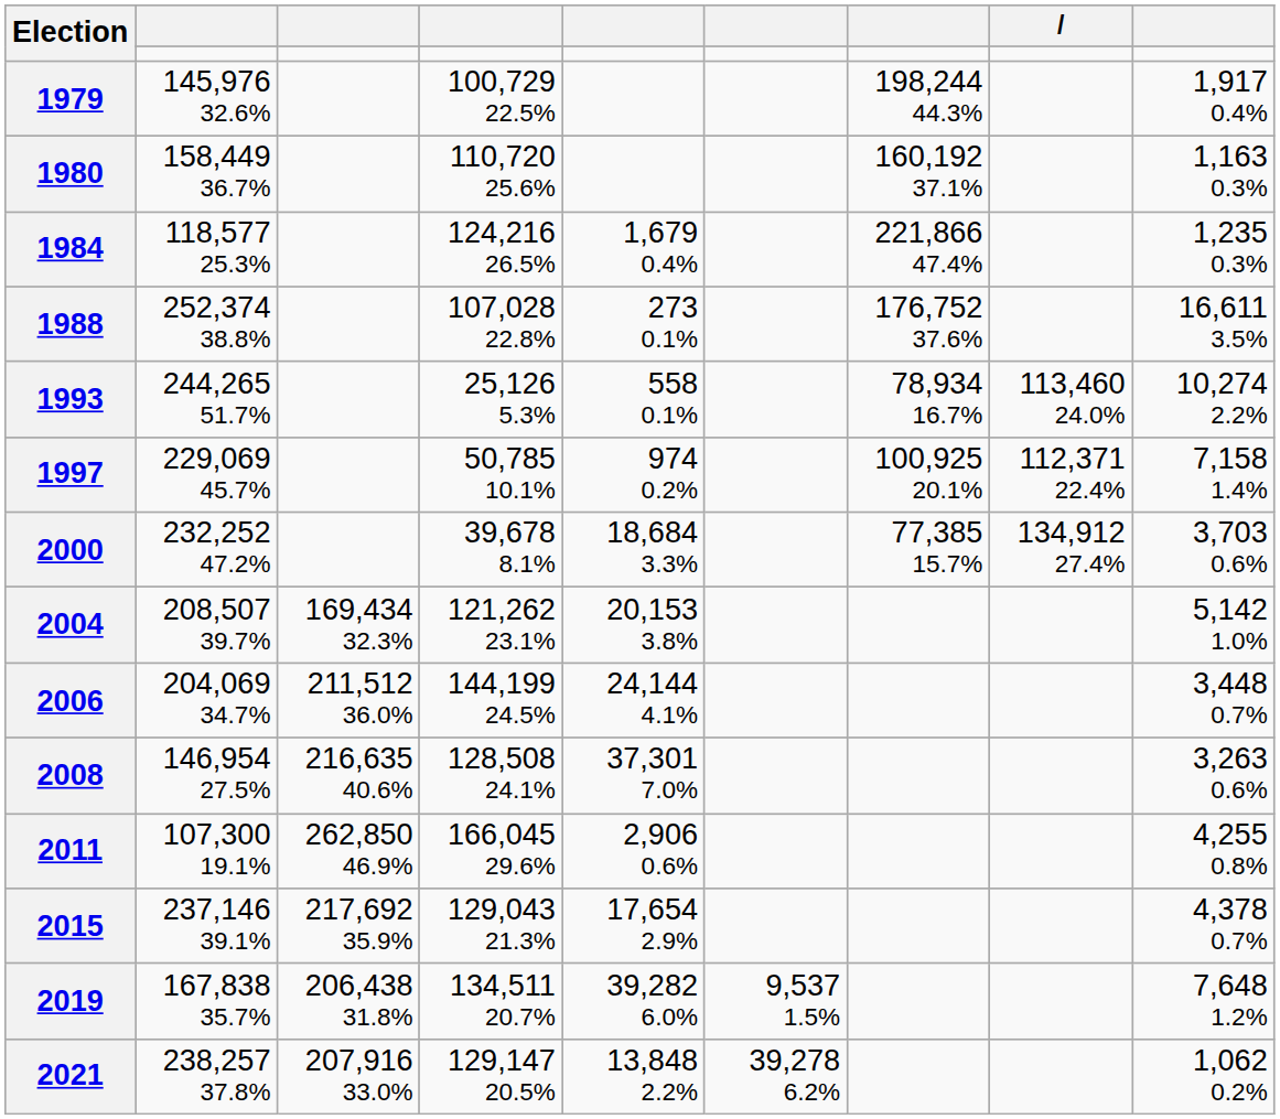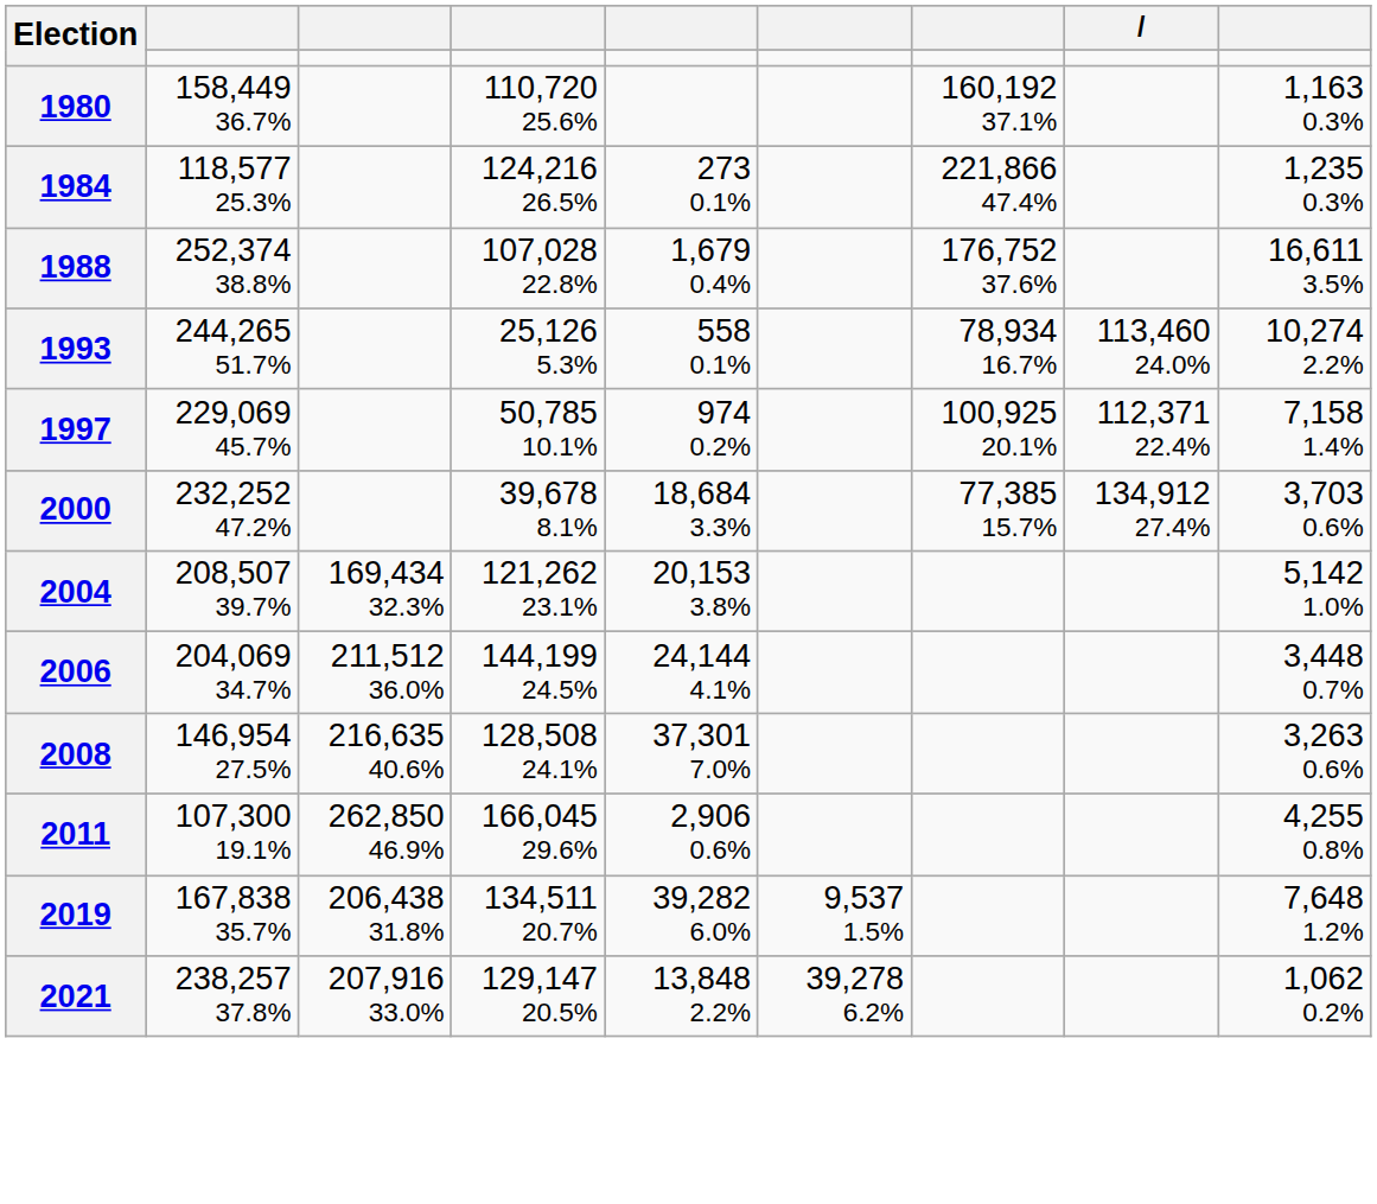 <table class="wikitable" style="text-align:right; line-height:16px">
 <tr>
 <th rowspan="2" width="20">Election</th>
 <th width="70" style="font-size:85%"></th>
 <th width="70" style="font-size:85%"></th>
 <th width="70" style="font-size:85%"></th>
 <th width="70" style="font-size:85%"></th>
 <th width="70" style="font-size:85%"></th>
 <th width="70" style="font-size:85%"></th>
 <th width="70" style="font-size:85%"> /<br></th>
 <th width="70" style="font-size:85%"></th>
 </tr>
 <tr>
 <td></td>
 <td></td>
 <td></td>
 <td></td>
 <td></td>
 <td></td>
 <td></td>
 <td></td>
 </tr>
 <tr>
-<th scope="row"><a href='#'>1979</a></th>
-<td>145,976<br><small>32.6%</small></td>
-<td></td>
-<td>100,729<br><small>22.5%</small></td>
-<td></td>
-<td></td>
-<td>198,244<br><small>44.3%</small></td>
-<td></td>
-<td>1,917<br><small>0.4%</small></td>
-</tr>
-<tr>
 <th scope="row"><a href='#'>1980</a></th>
 <td>158,449<br><small>36.7%</small></td>
 <td></td>
 <td>110,720<br><small>25.6%</small></td>
 <td></td>
 <td></td>
 <td>160,192<br><small>37.1%</small></td>
 <td></td>
 <td>1,163<br><small>0.3%</small></td>
 </tr>
 <tr>
 <th scope="row"><a href='#'>1984</a></th>
 <td>118,577<br><small>25.3%</small></td>
 <td></td>
 <td>124,216<br><small>26.5%</small></td>
-<td>1,679<br><small>0.4%</small></td>
+<td>273<br><small>0.1%</small></td>
 <td></td>
 <td>221,866<br><small>47.4%</small></td>
 <td></td>
 <td>1,235<br><small>0.3%</small></td>
 </tr>
 <tr>
 <th scope="row"><a href='#'>1988</a></th>
 <td>252,374<br><small>38.8%</small></td>
 <td></td>
 <td>107,028<br><small>22.8%</small></td>
-<td>273<br><small>0.1%</small></td>
+<td>1,679<br><small>0.4%</small></td>
 <td></td>
 <td>176,752<br><small>37.6%</small></td>
 <td></td>
 <td>16,611<br><small>3.5%</small></td>
 </tr>
 <tr>
 <th scope="row"><a href='#'>1993</a></th>
 <td>244,265<br><small>51.7%</small></td>
 <td></td>
 <td>25,126<br><small>5.3%</small></td>
 <td>558<br><small>0.1%</small></td>
 <td></td>
 <td>78,934<br><small>16.7%</small></td>
 <td>113,460<br><small>24.0%</small></td>
 <td>10,274<br><small>2.2%</small></td>
 </tr>
 <tr>
 <th scope="row"><a href='#'>1997</a></th>
 <td>229,069<br><small>45.7%</small></td>
 <td></td>
 <td>50,785<br><small>10.1%</small></td>
 <td>974<br><small>0.2%</small></td>
 <td></td>
 <td>100,925<br><small>20.1%</small></td>
 <td>112,371<br><small>22.4%</small></td>
 <td>7,158<br><small>1.4%</small></td>
 </tr>
 <tr>
 <th scope="row"><a href='#'>2000</a></th>
 <td>232,252<br><small>47.2%</small></td>
 <td></td>
 <td>39,678<br><small>8.1%</small></td>
 <td>18,684<br><small>3.3%</small></td>
 <td></td>
 <td>77,385<br><small>15.7%</small></td>
 <td>134,912<br><small>27.4%</small></td>
 <td>3,703<br><small>0.6%</small></td>
 </tr>
 <tr>
 <th scope="row"><a href='#'>2004</a></th>
 <td>208,507<br><small>39.7%</small></td>
 <td>169,434<br><small>32.3%</small></td>
 <td>121,262<br><small>23.1%</small></td>
 <td>20,153<br><small>3.8%</small></td>
 <td></td>
 <td></td>
 <td></td>
 <td>5,142<br><small>1.0%</small></td>
 </tr>
 <tr>
 <th scope="row"><a href='#'>2006</a></th>
 <td>204,069<br><small>34.7%</small></td>
 <td>211,512<br><small>36.0%</small></td>
 <td>144,199<br><small>24.5%</small></td>
 <td>24,144<br><small>4.1%</small></td>
 <td></td>
 <td></td>
 <td></td>
 <td>3,448<br><small>0.7%</small></td>
 </tr>
 <tr>
 <th scope="row"><a href='#'>2008</a></th>
 <td>146,954<br><small>27.5%</small></td>
 <td>216,635<br><small>40.6%</small></td>
 <td>128,508<br><small>24.1%</small></td>
 <td>37,301<br><small>7.0%</small></td>
 <td></td>
 <td></td>
 <td></td>
 <td>3,263<br><small>0.6%</small></td>
 </tr>
 <tr>
 <th scope="row"><a href='#'>2011</a></th>
 <td>107,300<br><small>19.1%</small></td>
 <td>262,850<br><small>46.9%</small></td>
 <td>166,045<br><small>29.6%</small></td>
 <td>2,906<br><small>0.6%</small></td>
 <td></td>
 <td></td>
 <td></td>
 <td>4,255<br><small>0.8%</small></td>
 </tr>
 <tr>
-<th scope="row"><a href='#'>2015</a></th>
-<td>237,146<br><small>39.1%</small></td>
-<td>217,692<br><small>35.9%</small></td>
-<td>129,043<br><small>21.3%</small></td>
-<td>17,654<br><small>2.9%</small></td>
-<td></td>
-<td></td>
-<td></td>
-<td>4,378<br><small>0.7%</small></td>
-</tr>
-<tr>
 <th scope="row"><a href='#'>2019</a></th>
 <td>167,838<br><small>35.7%</small></td>
 <td>206,438<br><small>31.8%</small></td>
 <td>134,511<br><small>20.7%</small></td>
 <td>39,282<br><small>6.0%</small></td>
 <td>9,537<br><small>1.5%</small></td>
 <td></td>
 <td></td>
 <td>7,648<br><small>1.2%</small></td>
 </tr>
 <tr>
 <th scope="row"><a href='#'>2021</a></th>
 <td>238,257<br><small>37.8%</small></td>
 <td>207,916<br><small>33.0%</small></td>
 <td>129,147<br><small>20.5%</small></td>
 <td>13,848<br><small>2.2%</small></td>
 <td>39,278<br><small>6.2%</small></td>
 <td></td>
 <td></td>
 <td>1,062<br><small>0.2%</small></td>
 </tr>
 </table>
